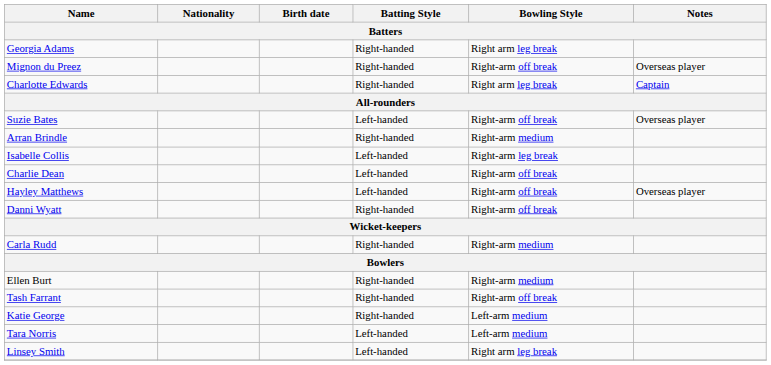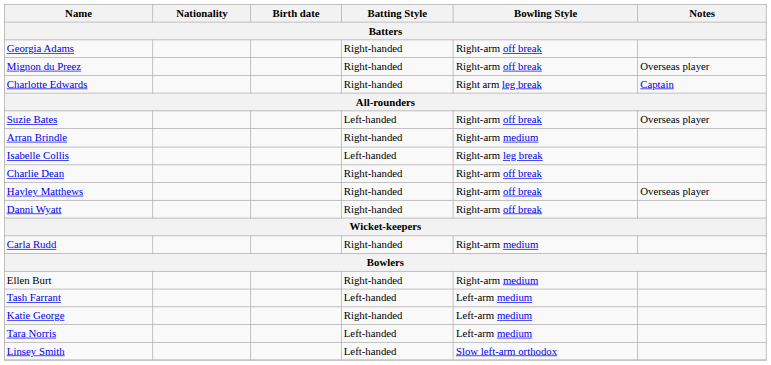 <table class="wikitable" style="font-size:95%;" width="85%">
 <tr>
 <th>Name</th>
 <th>Nationality</th>
 <th>Birth date</th>
 <th>Batting Style</th>
 <th>Bowling Style</th>
 <th>Notes</th>
 </tr>
 <tr>
 <th colspan="7">Batters</th>
 </tr>
 <tr>
 <td><a href='#'>Georgia Adams</a></td>
 <td></td>
 <td></td>
 <td>Right-handed</td>
-<td>Right arm <a href='#'>leg break</a></td>
+<td>Right-arm <a href='#'>off break</a></td>
 <td></td>
 </tr>
 <tr>
 <td><a href='#'>Mignon du Preez</a></td>
 <td></td>
 <td></td>
 <td>Right-handed</td>
 <td>Right-arm <a href='#'>off break</a></td>
 <td>Overseas player</td>
 </tr>
 <tr>
 <td><a href='#'>Charlotte Edwards</a></td>
 <td></td>
 <td></td>
 <td>Right-handed</td>
 <td>Right arm <a href='#'>leg break</a></td>
 <td><a href='#'>Captain</a></td>
 </tr>
 <tr>
 <th colspan="7">All-rounders</th>
 </tr>
 <tr>
 <td><a href='#'>Suzie Bates</a></td>
 <td></td>
 <td></td>
 <td>Left-handed</td>
 <td>Right-arm <a href='#'>off break</a></td>
 <td>Overseas player</td>
 </tr>
 <tr>
 <td><a href='#'>Arran Brindle</a></td>
 <td></td>
 <td></td>
 <td>Right-handed</td>
 <td>Right-arm <a href='#'>medium</a></td>
 <td></td>
 </tr>
 <tr>
 <td><a href='#'>Isabelle Collis</a></td>
 <td></td>
 <td></td>
 <td>Left-handed</td>
 <td>Right-arm <a href='#'>leg break</a></td>
 <td></td>
 </tr>
 <tr>
 <td><a href='#'>Charlie Dean</a></td>
 <td></td>
 <td></td>
-<td>Left-handed</td>
+<td>Right-handed</td>
 <td>Right-arm <a href='#'>off break</a></td>
 <td></td>
 </tr>
 <tr>
 <td><a href='#'>Hayley Matthews</a></td>
 <td></td>
 <td></td>
-<td>Left-handed</td>
+<td>Right-handed</td>
 <td>Right-arm <a href='#'>off break</a></td>
 <td>Overseas player</td>
 </tr>
 <tr>
 <td><a href='#'>Danni Wyatt</a></td>
 <td></td>
 <td></td>
 <td>Right-handed</td>
 <td>Right-arm <a href='#'>off break</a></td>
 <td></td>
 </tr>
 <tr>
 <th colspan="7">Wicket-keepers</th>
 </tr>
 <tr>
 <td><a href='#'>Carla Rudd</a></td>
 <td></td>
 <td></td>
 <td>Right-handed</td>
 <td>Right-arm <a href='#'>medium</a></td>
 <td></td>
 </tr>
 <tr>
 <th colspan="7">Bowlers</th>
 </tr>
 <tr>
 <td>Ellen Burt</td>
 <td></td>
 <td></td>
 <td>Right-handed</td>
 <td>Right-arm <a href='#'>medium</a></td>
 <td></td>
 </tr>
 <tr>
 <td><a href='#'>Tash Farrant</a></td>
 <td></td>
 <td></td>
-<td>Right-handed</td>
-<td>Right-arm <a href='#'>off break</a></td>
+<td>Left-handed</td>
+<td>Left-arm <a href='#'>medium</a></td>
 <td></td>
 </tr>
 <tr>
 <td><a href='#'>Katie George</a></td>
 <td></td>
 <td></td>
 <td>Right-handed</td>
 <td>Left-arm <a href='#'>medium</a></td>
 <td></td>
 </tr>
 <tr>
 <td><a href='#'>Tara Norris</a></td>
 <td></td>
 <td></td>
 <td>Left-handed</td>
 <td>Left-arm <a href='#'>medium</a></td>
 <td></td>
 </tr>
 <tr>
 <td><a href='#'>Linsey Smith</a></td>
 <td></td>
 <td></td>
 <td>Left-handed</td>
-<td>Right arm <a href='#'>leg break</a></td>
+<td><a href='#'>Slow left-arm orthodox</a></td>
 <td></td>
 </tr>
 <tr>
 </tr>
 </table>
